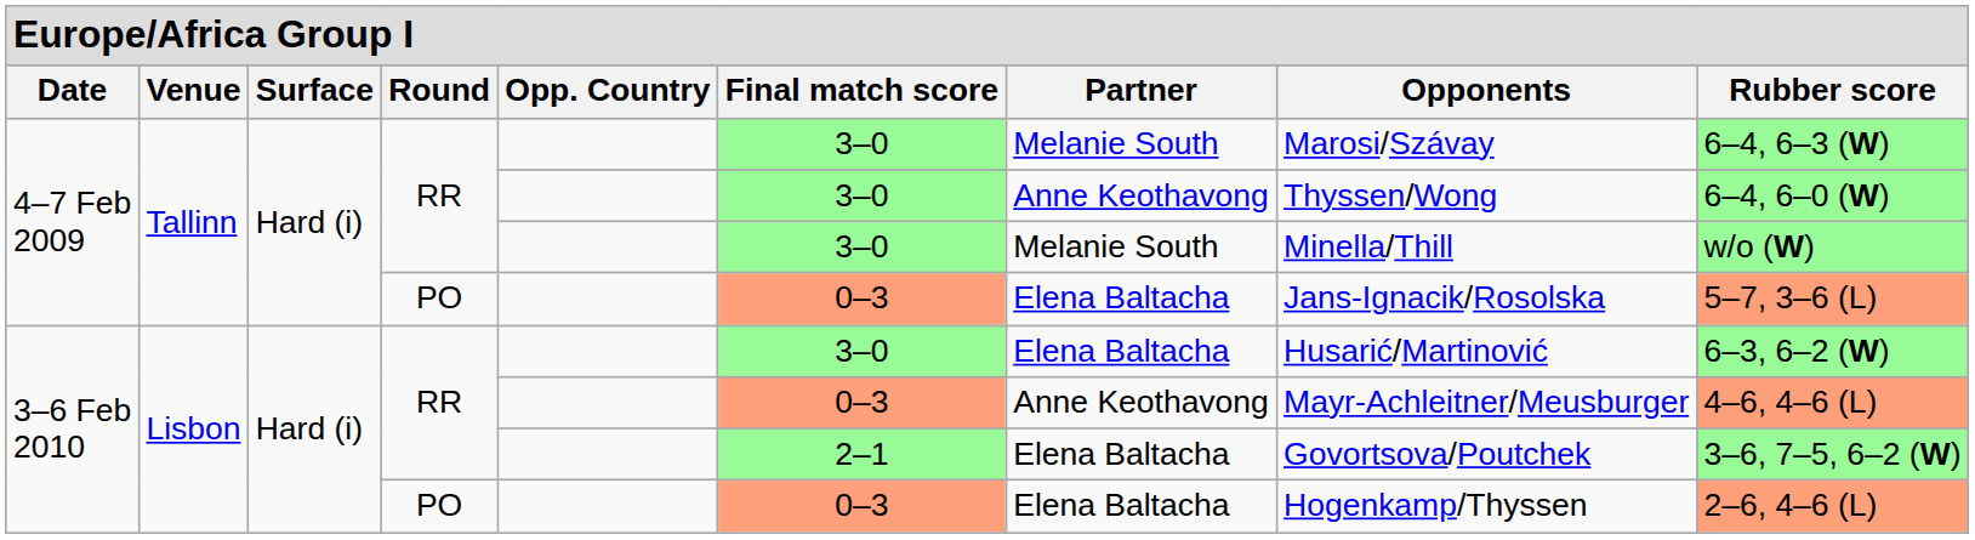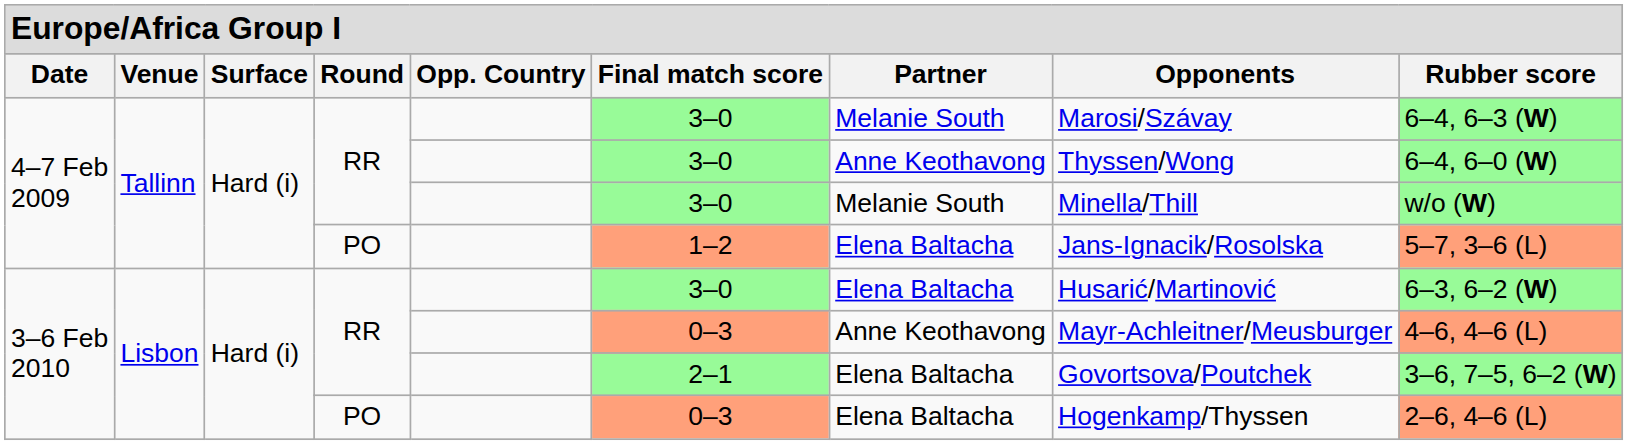 <table class="wikitable" style="font-size:98%;">
 <tr bgcolor="Gainsboro">
 <td colspan=9><big><strong>Europe/Africa Group I</strong></big></td>
 </tr>
 <tr>
 <th>Date</th>
 <th>Venue</th>
 <th>Surface</th>
 <th>Round</th>
 <th>Opp. Country</th>
 <th>Final match score</th>
 <th>Partner</th>
 <th>Opponents</th>
 <th>Rubber score</th>
 </tr>
 <tr>
 <td rowspan=4>4–7 Feb<br>2009</td>
 <td rowspan=4><a href='#'>Tallinn</a></td>
 <td rowspan=4>Hard (i)</td>
 <td rowspan=3 align="center">RR</td>
 <td></td>
 <td align="center" bgcolor="98fb98">3–0</td>
 <td><a href='#'>Melanie South</a></td>
 <td><a href='#'>Marosi</a>/<a href='#'>Szávay</a></td>
 <td bgcolor="98fb98">6–4, 6–3 (<strong>W</strong>)</td>
 </tr>
 <tr>
 <td></td>
 <td align="center" bgcolor="98fb98">3–0</td>
 <td><a href='#'>Anne Keothavong</a></td>
 <td><a href='#'>Thyssen</a>/<a href='#'>Wong</a></td>
 <td bgcolor="98fb98">6–4, 6–0 (<strong>W</strong>)</td>
 </tr>
 <tr>
 <td></td>
 <td align="center" bgcolor="98fb98">3–0</td>
 <td>Melanie South</td>
 <td><a href='#'>Minella</a>/<a href='#'>Thill</a></td>
 <td bgcolor="98fb98">w/o (<strong>W</strong>)</td>
 </tr>
 <tr>
 <td align="center">PO<br></td>
 <td></td>
-<td align="center" bgcolor="FFA07A">0–3</td>
+<td align="center" bgcolor="FFA07A">1–2</td>
 <td><a href='#'>Elena Baltacha</a></td>
 <td><a href='#'>Jans-Ignacik</a>/<a href='#'>Rosolska</a></td>
 <td bgcolor="FFA07A">5–7, 3–6 (L)</td>
 </tr>
 <tr>
 <td rowspan=4>3–6 Feb<br>2010</td>
 <td rowspan=4><a href='#'>Lisbon</a></td>
 <td rowspan=4>Hard (i)</td>
 <td rowspan=3 align="center">RR</td>
 <td></td>
 <td align="center" bgcolor="98fb98">3–0</td>
 <td><a href='#'>Elena Baltacha</a></td>
 <td><a href='#'>Husarić</a>/<a href='#'>Martinović</a></td>
 <td bgcolor="98fb98">6–3, 6–2 (<strong>W</strong>)</td>
 </tr>
 <tr>
 <td></td>
 <td align="center" bgcolor="FFA07A">0–3</td>
 <td>Anne Keothavong</td>
 <td><a href='#'>Mayr-Achleitner</a>/<a href='#'>Meusburger</a></td>
 <td bgcolor="FFA07A">4–6, 4–6 (L)</td>
 </tr>
 <tr>
 <td></td>
 <td align="center" bgcolor="98fb98">2–1</td>
 <td>Elena Baltacha</td>
 <td><a href='#'>Govortsova</a>/<a href='#'>Poutchek</a></td>
 <td bgcolor="98fb98">3–6, 7–5, 6–2 (<strong>W</strong>)</td>
 </tr>
 <tr>
 <td align="center">PO<br></td>
 <td></td>
 <td align="center" bgcolor="FFA07A">0–3</td>
 <td>Elena Baltacha</td>
 <td><a href='#'>Hogenkamp</a>/Thyssen</td>
 <td bgcolor="FFA07A">2–6, 4–6 (L)</td>
 </tr>
 </table>
